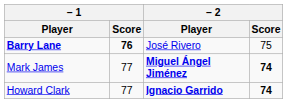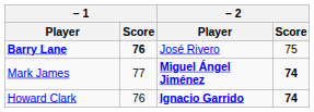 <table class=wikitable>
 <tr>
 <th colspan=2> – 1</th>
 <th colspan=2> – 2</th>
 </tr>
 <tr>
 <th width=155>Player</th>
 <th>Score</th>
 <th width=155>Player</th>
 <th>Score</th>
 </tr>
 <tr>
 <td><strong><a href='#'>Barry Lane</a></strong></td>
 <td align=center><strong>76</strong></td>
 <td><a href='#'>José Rivero</a></td>
 <td align=center>75</td>
 </tr>
 <tr>
 <td><a href='#'>Mark James</a></td>
 <td align=center>77</td>
 <td><strong><a href='#'>Miguel Ángel Jiménez</a></strong></td>
 <td align=center><strong>74</strong></td>
 </tr>
 <tr>
 <td><a href='#'>Howard Clark</a></td>
-<td align=center>77</td>
+<td align=center>76</td>
 <td><strong><a href='#'>Ignacio Garrido</a></strong></td>
 <td align=center><strong>74</strong></td>
 </tr>
 </table>
